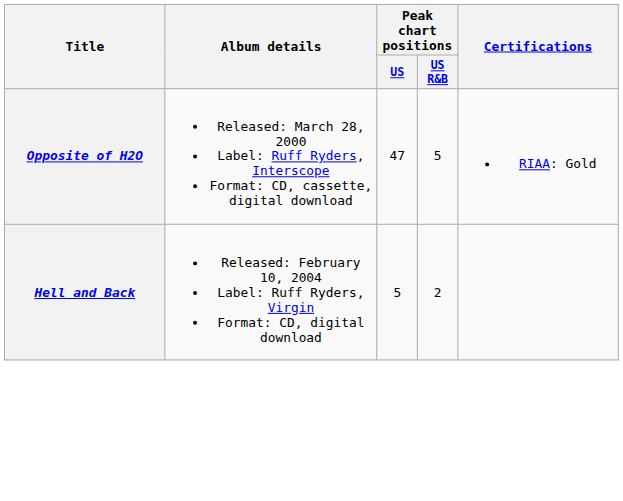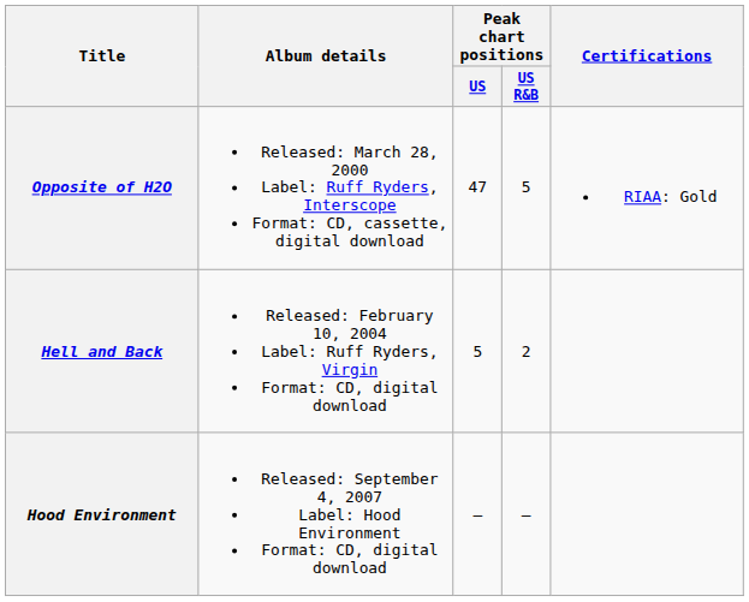 <table class="wikitable plainrowheaders" style="text-align:center;">
 <tr>
 <th scope="col" rowspan="2" style="width:12em;">Title</th>
 <th scope="col" rowspan="2" style="width:16em;">Album details</th>
 <th scope="col" colspan="2">Peak chart positions</th>
 <th scope="col" rowspan="2" style="width:12em;"><a href='#'>Certifications</a></th>
 </tr>
 <tr>
 <th scope="col" style="width:3em;font-size:90%;"><a href='#'>US</a></th>
 <th scope="col" style="width:3em;font-size:90%;"><a href='#'>US R&B</a></th>
 </tr>
 <tr>
 <th scope="row"><em><a href='#'>Opposite of H2O</a></em></th>
 <td><br><ul><li>Released: March 28, 2000</li><li>Label: <a href='#'>Ruff Ryders</a>, <a href='#'>Interscope</a></li><li>Format: CD, cassette, digital download</li></ul></td>
 <td>47</td>
 <td>5</td>
 <td><br><ul><li><a href='#'>RIAA</a>: Gold</li></ul></td>
 </tr>
 <tr>
 <th scope="row"><em><a href='#'>Hell and Back</a></em></th>
 <td><br><ul><li>Released: February 10, 2004</li><li>Label: Ruff Ryders, <a href='#'>Virgin</a></li><li>Format: CD, digital download</li></ul></td>
 <td>5</td>
 <td>2</td>
 <td></td>
 </tr>
+<tr>
+<th scope="row"><em>Hood Environment</em></th>
+<td><br><ul><li>Released: September 4, 2007</li><li>Label: Hood Environment</li><li>Format: CD, digital download</li></ul></td>
+<td>–</td>
+<td>—</td>
+<td></td>
+</tr>
 </table>
